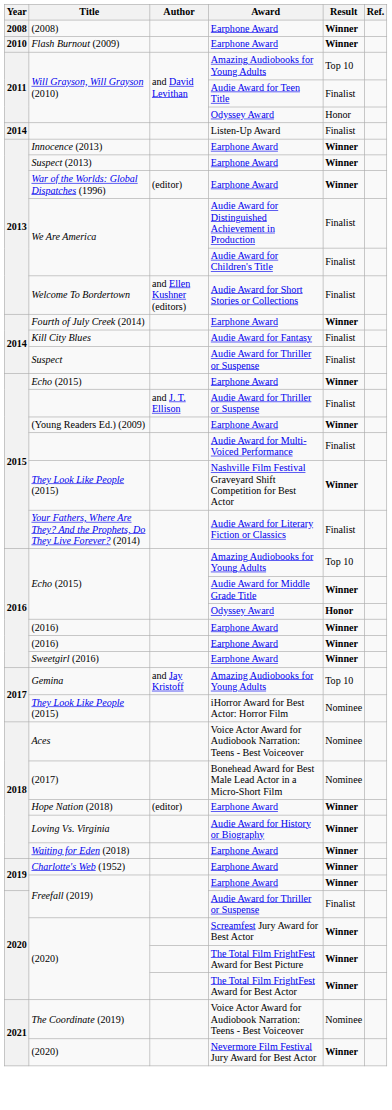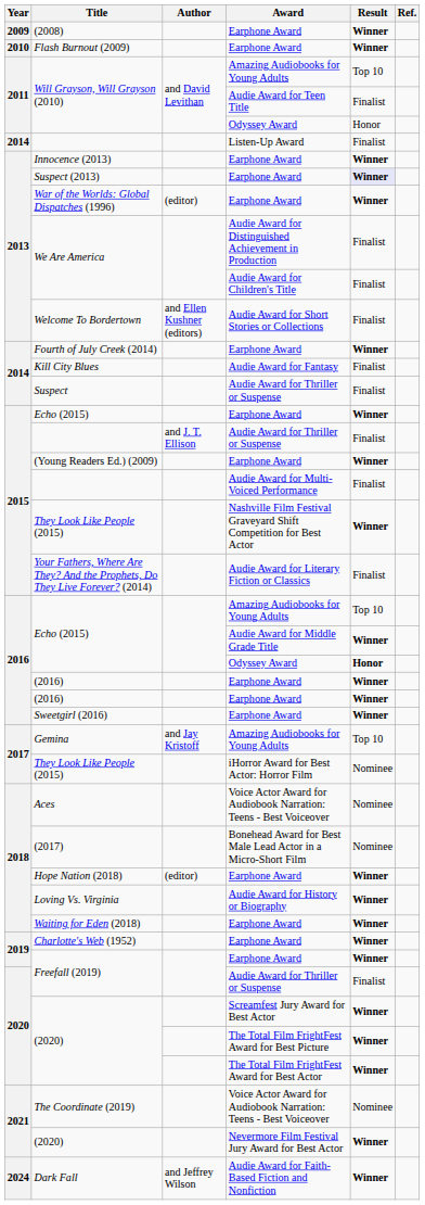 <table class="wikitable sortable mw-collapsible">
 <tr>
 <th>Year</th>
 <th>Title</th>
 <th>Author</th>
 <th>Award</th>
 <th>Result</th>
 <th>Ref.</th>
 </tr>
 <tr>
-<th>2008</th>
+<th>2009</th>
 <td><em></em> (2008)</td>
 <td></td>
 <td><a href='#'>Earphone Award</a></td>
 <td><strong>Winner</strong></td>
 <td></td>
 </tr>
 <tr>
 <th>2010</th>
 <td><em>Flash Burnout</em> (2009)</td>
 <td></td>
 <td><a href='#'>Earphone Award</a></td>
 <td><strong>Winner</strong></td>
 <td></td>
 </tr>
 <tr>
 <th rowspan="3">2011</th>
 <td rowspan="3"><em><a href='#'>Will Grayson, Will Grayson</a></em> (2010)</td>
 <td rowspan="3"> and <a href='#'>David Levithan</a></td>
 <td><a href='#'>Amazing Audiobooks for Young Adults</a></td>
 <td>Top 10</td>
 <td></td>
 </tr>
 <tr>
 <td><a href='#'>Audie Award for Teen Title</a></td>
 <td>Finalist</td>
 <td></td>
 </tr>
 <tr>
 <td><a href='#'>Odyssey Award</a></td>
 <td>Honor</td>
 <td></td>
 </tr>
 <tr>
 <th>2014</th>
 <td><em></em></td>
 <td></td>
 <td>Listen-Up Award</td>
 <td>Finalist</td>
 <td></td>
 </tr>
 <tr>
 <th rowspan="6">2013</th>
 <td><em>Innocence</em> (2013)</td>
 <td></td>
 <td><a href='#'>Earphone Award</a></td>
 <td><strong>Winner</strong></td>
 <td></td>
 </tr>
 <tr>
 <td><em>Suspect</em> (2013)</td>
 <td></td>
 <td><a href='#'>Earphone Award</a></td>
-<td><strong>Winner</strong></td>
+<td style="background: lavender;"><strong>Winner</strong></td>
 <td></td>
 </tr>
 <tr>
 <td><em><a href='#'>War of the Worlds: Global Dispatches</a></em> (1996)</td>
 <td> (editor)</td>
 <td><a href='#'>Earphone Award</a></td>
 <td><strong>Winner</strong></td>
 <td></td>
 </tr>
 <tr>
 <td rowspan="2"><em>We Are America</em></td>
 <td rowspan="2"></td>
 <td><a href='#'>Audie Award for Distinguished Achievement in Production</a></td>
 <td>Finalist</td>
 <td></td>
 </tr>
 <tr>
 <td><a href='#'>Audie Award for Children's Title</a></td>
 <td>Finalist</td>
 <td></td>
 </tr>
 <tr>
 <td><em>Welcome To Bordertown</em></td>
 <td> and <a href='#'>Ellen Kushner</a> (editors)</td>
 <td><a href='#'>Audie Award for Short Stories or Collections</a></td>
 <td>Finalist</td>
 <td></td>
 </tr>
 <tr>
 <th rowspan="3">2014</th>
 <td><em>Fourth of July Creek</em> (2014)</td>
 <td></td>
 <td><a href='#'>Earphone Award</a></td>
 <td><strong>Winner</strong></td>
 <td></td>
 </tr>
 <tr>
 <td><em>Kill City Blues</em></td>
 <td></td>
 <td><a href='#'>Audie Award for Fantasy</a></td>
 <td>Finalist</td>
 <td></td>
 </tr>
 <tr>
 <td><em>Suspect</em></td>
 <td></td>
 <td><a href='#'>Audie Award for Thriller or Suspense</a></td>
 <td>Finalist</td>
 <td></td>
 </tr>
 <tr>
 <th rowspan="6">2015</th>
 <td><em>Echo</em> (2015)</td>
 <td></td>
 <td><a href='#'>Earphone Award</a></td>
 <td><strong>Winner</strong></td>
 <td></td>
 </tr>
 <tr>
 <td><em></em></td>
 <td> and <a href='#'>J. T. Ellison</a></td>
 <td><a href='#'>Audie Award for Thriller or Suspense</a></td>
 <td>Finalist</td>
 <td></td>
 </tr>
 <tr>
 <td><em></em> (Young Readers Ed.) (2009)</td>
 <td></td>
 <td><a href='#'>Earphone Award</a></td>
 <td><strong>Winner</strong></td>
 <td></td>
 </tr>
 <tr>
 <td><em></em></td>
 <td></td>
 <td><a href='#'>Audie Award for Multi-Voiced Performance</a></td>
 <td>Finalist</td>
 <td></td>
 </tr>
 <tr>
 <td><em><a href='#'>They Look Like People</a></em> (2015)</td>
 <td></td>
 <td><a href='#'>Nashville Film Festival</a> Graveyard Shift Competition for Best Actor</td>
 <td><strong>Winner</strong></td>
 <td></td>
 </tr>
 <tr>
 <td><em><a href='#'>Your Fathers, Where Are They? And the Prophets, Do They Live Forever?</a></em> (2014)</td>
 <td></td>
 <td><a href='#'>Audie Award for Literary Fiction or Classics</a></td>
 <td>Finalist</td>
 <td></td>
 </tr>
 <tr>
 <th rowspan="6">2016</th>
 <td rowspan="3"><em>Echo</em> (2015)</td>
 <td rowspan="3"></td>
 <td><a href='#'>Amazing Audiobooks for Young Adults</a></td>
 <td>Top 10</td>
 <td></td>
 </tr>
 <tr>
 <td><a href='#'>Audie Award for Middle Grade Title</a></td>
 <td><strong>Winner</strong></td>
 <td></td>
 </tr>
 <tr>
 <td><a href='#'>Odyssey Award</a></td>
 <td><strong>Honor</strong></td>
 <td></td>
 </tr>
 <tr>
 <td><em></em> (2016)</td>
 <td></td>
 <td><a href='#'>Earphone Award</a></td>
 <td><strong>Winner</strong></td>
 <td></td>
 </tr>
 <tr>
 <td><em></em> (2016)</td>
 <td></td>
 <td><a href='#'>Earphone Award</a></td>
 <td><strong>Winner</strong></td>
 <td></td>
 </tr>
 <tr>
 <td><em>Sweetgirl</em> (2016)</td>
 <td></td>
 <td><a href='#'>Earphone Award</a></td>
 <td><strong>Winner</strong></td>
 <td></td>
 </tr>
 <tr>
 <th rowspan="2">2017</th>
 <td><em>Gemina</em></td>
 <td> and <a href='#'>Jay Kristoff</a></td>
 <td><a href='#'>Amazing Audiobooks for Young Adults</a></td>
 <td>Top 10</td>
 <td></td>
 </tr>
 <tr>
 <td><em><a href='#'>They Look Like People</a></em> (2015)</td>
 <td></td>
 <td>iHorror Award for  Best Actor: Horror Film</td>
 <td>Nominee</td>
 <td></td>
 </tr>
 <tr>
 <th rowspan="5">2018</th>
 <td><em>Aces</em></td>
 <td></td>
 <td>Voice Actor Award for Audiobook Narration: Teens - Best Voiceover</td>
 <td>Nominee</td>
 <td></td>
 </tr>
 <tr>
 <td><em></em> (2017)</td>
 <td></td>
 <td>Bonehead Award for Best Male Lead Actor in a Micro-Short Film</td>
 <td>Nominee</td>
 <td></td>
 </tr>
 <tr>
 <td><em>Hope Nation</em> (2018)</td>
 <td> (editor)</td>
 <td><a href='#'>Earphone Award</a></td>
 <td><strong>Winner</strong></td>
 <td></td>
 </tr>
 <tr>
 <td><em>Loving Vs. Virginia</em></td>
 <td></td>
 <td><a href='#'>Audie Award for History or Biography</a></td>
 <td><strong>Winner</strong></td>
 <td></td>
 </tr>
 <tr>
 <td><em><a href='#'>Waiting for Eden</a></em> (2018)</td>
 <td></td>
 <td><a href='#'>Earphone Award</a></td>
 <td><strong>Winner</strong></td>
 <td></td>
 </tr>
 <tr>
 <th rowspan="2">2019</th>
 <td><em><a href='#'>Charlotte's Web</a></em> (1952)</td>
 <td></td>
 <td><a href='#'>Earphone Award</a></td>
 <td><strong>Winner</strong></td>
 <td></td>
 </tr>
 <tr>
 <td rowspan="2"><em>Freefall</em> (2019)</td>
 <td rowspan="2"></td>
 <td><a href='#'>Earphone Award</a></td>
 <td><strong>Winner</strong></td>
 <td></td>
 </tr>
 <tr>
 <th rowspan="4">2020</th>
 <td><a href='#'>Audie Award for Thriller or Suspense</a></td>
 <td>Finalist</td>
 <td></td>
 </tr>
 <tr>
 <td rowspan="3"><em></em> (2020)</td>
 <td></td>
 <td><a href='#'>Screamfest</a> Jury Award for Best Actor</td>
 <td><strong>Winner</strong></td>
 <td></td>
 </tr>
 <tr>
 <td></td>
 <td><a href='#'>The Total Film FrightFest</a> Award for Best Picture</td>
 <td><strong>Winner</strong></td>
 <td></td>
 </tr>
 <tr>
 <td></td>
 <td><a href='#'>The Total Film FrightFest</a> Award for Best Actor</td>
 <td><strong>Winner</strong></td>
 <td></td>
 </tr>
 <tr>
 <th rowspan="2">2021</th>
 <td><em>The Coordinate</em> (2019)</td>
 <td></td>
 <td>Voice Actor Award for Audiobook Narration: Teens - Best Voiceover</td>
 <td>Nominee</td>
 <td></td>
 </tr>
 <tr>
 <td><em></em> (2020)</td>
 <td></td>
 <td><a href='#'>Nevermore Film Festival</a> Jury Award for Best Actor</td>
 <td><strong>Winner</strong></td>
 <td></td>
 </tr>
+<tr>
+<th>2024</th>
+<td><em>Dark Fall</em></td>
+<td> and Jeffrey Wilson</td>
+<td><a href='#'>Audie Award for Faith-Based Fiction and Nonfiction</a></td>
+<td><strong>Winner</strong></td>
+<td></td>
+</tr>
 </table>
